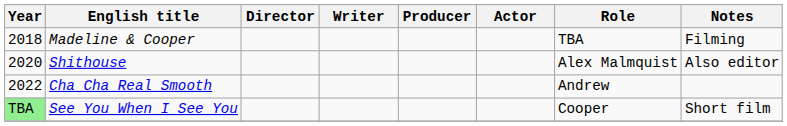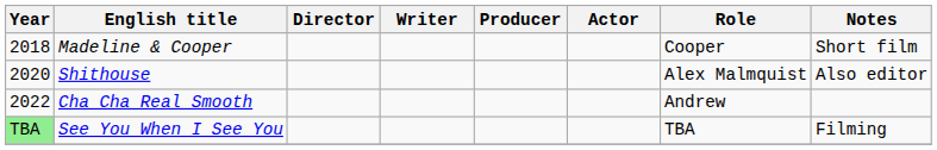 <table class="wikitable">
 <tr>
 <th>Year</th>
 <th>English title</th>
 <th width=65>Director</th>
 <th width=65>Writer</th>
 <th width=65>Producer</th>
 <th width=65>Actor</th>
 <th>Role</th>
 <th>Notes</th>
 </tr>
 <tr>
 <td>2018</td>
 <td><em>Madeline & Cooper</em></td>
 <td></td>
 <td></td>
 <td></td>
 <td></td>
-<td>TBA</td>
-<td>Filming</td>
+<td>Cooper</td>
+<td>Short film</td>
 </tr>
 <tr>
 <td>2020</td>
 <td><em><a href='#'>Shithouse</a></em></td>
 <td></td>
 <td></td>
 <td></td>
 <td></td>
 <td>Alex Malmquist</td>
 <td>Also editor</td>
 </tr>
 <tr>
 <td>2022</td>
 <td><em><a href='#'>Cha Cha Real Smooth</a></em></td>
 <td></td>
 <td></td>
 <td></td>
 <td></td>
 <td>Andrew</td>
 <td></td>
 </tr>
 <tr>
 <td style="background: lightgreen;">TBA</td>
 <td><em><a href='#'>See You When I See You</a></em></td>
 <td></td>
 <td></td>
 <td></td>
 <td></td>
-<td>Cooper</td>
-<td>Short film</td>
+<td>TBA</td>
+<td>Filming</td>
 </tr>
 <tr>
 </tr>
 </table>
